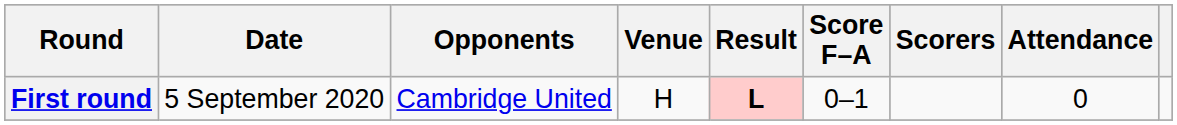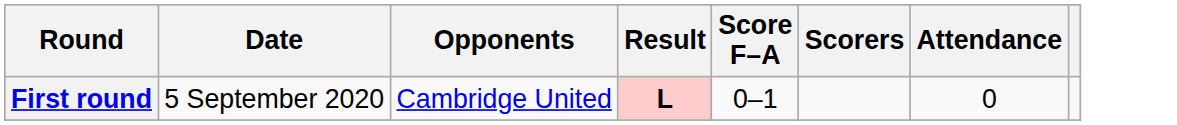 <table class="wikitable plainrowheaders" style=text-align:center>
 <tr>
 <th scope=col>Round</th>
 <th scope=col>Date</th>
 <th scope=col>Opponents</th>
-<th scope=col>Venue</th>
 <th scope=col>Result</th>
 <th scope=col>Score<br>F–A</th>
 <th scope=col>Scorers</th>
 <th scope=col>Attendance</th>
 <th scope=col></th>
 </tr>
 <tr>
 <th scope=row><a href='#'>First round</a></th>
 <td style=text-align:left>5 September 2020</td>
 <td style=text-align:left><a href='#'>Cambridge United</a></td>
-<td>H</td>
 <td style=background:#fcc><strong>L</strong></td>
 <td>0–1</td>
 <td></td>
 <td>0</td>
 <td></td>
 </tr>
 </table>
